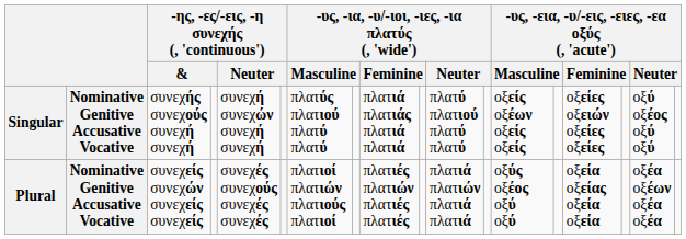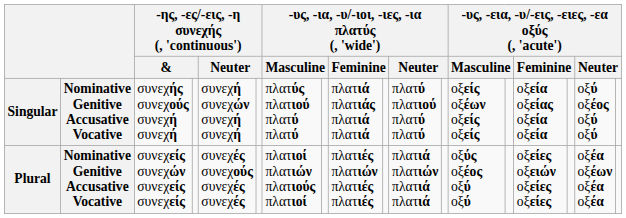 <table class="wikitable">
 <tr>
 <th colspan="2" rowspan="2"> </th>
 <th colspan="4">-ης, -ες/-εις, -η<br>συνεχής <br>(, 'continuous')</th>
 <th colspan="6">-υς, -ια, -υ/-ιοι, -ιες, -ια<br>πλατύς<br>(, 'wide')</th>
 <th colspan="6">-υς, -εια, -υ/-εις, -ειες, -εα<br>οξύς<br>(, 'acute')</th>
 </tr>
 <tr>
 <th colspan="2"> & </th>
 <th colspan="2">Neuter</th>
 <th colspan="2">Masculine</th>
 <th colspan="2">Feminine</th>
 <th colspan="2">Neuter</th>
 <th colspan="2">Masculine</th>
 <th colspan="2">Feminine</th>
 <th colspan="2">Neuter</th>
 </tr>
 <tr>
 <th>Singular</th>
 <th>Nominative<br>Genitive<br>Accusative<br>Vocative</th>
 <td>συνεχ<strong>ής</strong><br>συνεχ<strong>ούς</strong><br>συνεχ<strong>ή</strong><br>συνεχ<strong>ή</strong></td>
 <td><br><br><br></td>
 <td>συνεχ<strong>ή</strong><br>συνεχ<strong>ών</strong><br>συνεχ<strong>ή</strong><br>συνεχ<strong>ή</strong></td>
 <td><br><br><br></td>
 <td>πλατ<strong>ύς</strong><br>πλατ<strong>ιού</strong><br>πλατ<strong>ύ</strong><br>πλατ<strong>ύ</strong></td>
 <td><br><br><br></td>
 <td>πλατ<strong>ιά</strong><br>πλατ<strong>ιάς</strong><br>πλατ<strong>ιά</strong><br>πλατ<strong>ιά</strong></td>
 <td><br><br><br></td>
 <td>πλατ<strong>ύ</strong><br>πλατ<strong>ιού</strong><br>πλατ<strong>ύ</strong><br>πλατ<strong>ύ</strong></td>
 <td><br><br><br></td>
 <td>οξ<strong>είς</strong><br>οξ<strong>έων</strong><br>οξ<strong>είς</strong><br>οξ<strong>είς</strong></td>
 <td><br><br><br></td>
-<td>οξ<strong>είες</strong><br>οξ<strong>ειών</strong><br>οξ<strong>είες</strong><br>οξ<strong>είες</strong></td>
+<td>οξ<strong>εία</strong><br>οξ<strong>είας</strong><br>οξ<strong>εία</strong><br>οξ<strong>εία</strong></td>
 <td><br><br><br></td>
 <td>οξ<strong>ύ</strong><br>οξ<strong>έος</strong><br>οξ<strong>ύ</strong><br>οξ<strong>ύ</strong></td>
 <td><br><br><br></td>
 </tr>
 <tr>
 <th>Plural</th>
 <th>Nominative<br>Genitive<br>Accusative<br>Vocative</th>
 <td>συνεχ<strong>είς</strong><br>συνεχ<strong>ών</strong><br>συνεχ<strong>είς</strong><br>συνεχ<strong>είς</strong></td>
 <td><br><br><br></td>
 <td>συνεχ<strong>ές</strong><br>συνεχ<strong>ούς</strong><br>συνεχ<strong>ές</strong><br>συνεχ<strong>ές</strong></td>
 <td><br><br><br></td>
 <td>πλατ<strong>ιοί</strong><br>πλατ<strong>ιών</strong><br>πλατ<strong>ιούς</strong><br>πλατ<strong>ιοί</strong></td>
 <td><br><br><br></td>
 <td>πλατ<strong>ιές</strong><br>πλατ<strong>ιών</strong><br>πλατ<strong>ιές</strong><br>πλατ<strong>ιές</strong></td>
 <td><br><br><br></td>
 <td>πλατ<strong>ιά</strong><br>πλατ<strong>ιών</strong><br>πλατ<strong>ιά</strong><br>πλατ<strong>ιά</strong></td>
 <td><br><br><br></td>
 <td>οξ<strong>ύς</strong><br>οξ<strong>έος</strong><br>οξ<strong>ύ</strong><br>οξ<strong>ύ</strong></td>
 <td><br><br><br></td>
-<td>οξ<strong>εία</strong><br>οξ<strong>είας</strong><br>οξ<strong>εία</strong><br>οξ<strong>εία</strong></td>
+<td>οξ<strong>είες</strong><br>οξ<strong>ειών</strong><br>οξ<strong>είες</strong><br>οξ<strong>είες</strong></td>
 <td><br><br><br></td>
 <td>οξ<strong>έα</strong><br>οξ<strong>έων</strong><br>οξ<strong>έα</strong><br>οξ<strong>έα</strong></td>
 <td><br><br><br></td>
 </tr>
 </table>
